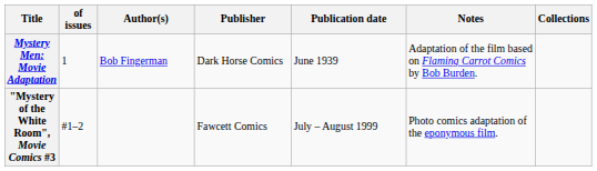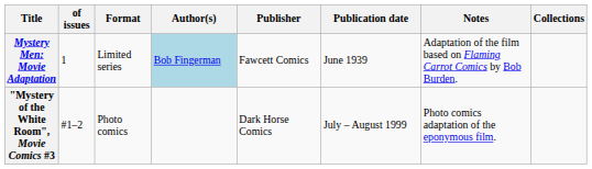 <table class="wikitable">
 <tr>
 <th>Title</th>
 <th style="width:40pt"> of issues</th>
+<th style="width:75pt">Format</th>
 <th style="width:125pt">Author(s)</th>
 <th style="width:125pt">Publisher</th>
 <th style="width:150pt">Publication date</th>
 <th style="width:175pt">Notes</th>
 <th>Collections</th>
 </tr>
 <tr>
 <th><em><a href='#'>Mystery Men: Movie Adaptation</a></em></th>
 <td>1</td>
-<td><a href='#'>Bob Fingerman</a></td>
-<td>Dark Horse Comics</td>
+<td>Limited series</td>
+<td style="background: lightblue;"><a href='#'>Bob Fingerman</a></td>
+<td>Fawcett Comics</td>
 <td>June 1939</td>
 <td>Adaptation of the film based on <em><a href='#'>Flaming Carrot Comics</a></em> by <a href='#'>Bob Burden</a>.</td>
 <td></td>
 </tr>
 <tr>
 <th>"Mystery of the White Room", <em>Movie Comics</em> #3</th>
 <td>#1–2</td>
+<td>Photo comics</td>
 <td></td>
-<td>Fawcett Comics</td>
+<td>Dark Horse Comics</td>
 <td>July – August 1999</td>
 <td>Photo comics adaptation of the <a href='#'>eponymous film</a>.</td>
 <td></td>
 </tr>
 </table>
